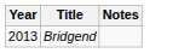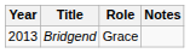 <table class="wikitable sortable">
 <tr>
 <th>Year</th>
 <th>Title</th>
+<th>Role</th>
 <th class="unsortable">Notes</th>
 </tr>
 <tr>
 <td>2013</td>
 <td><em>Bridgend</em></td>
+<td>Grace</td>
 <td></td>
 </tr>
 </table>
